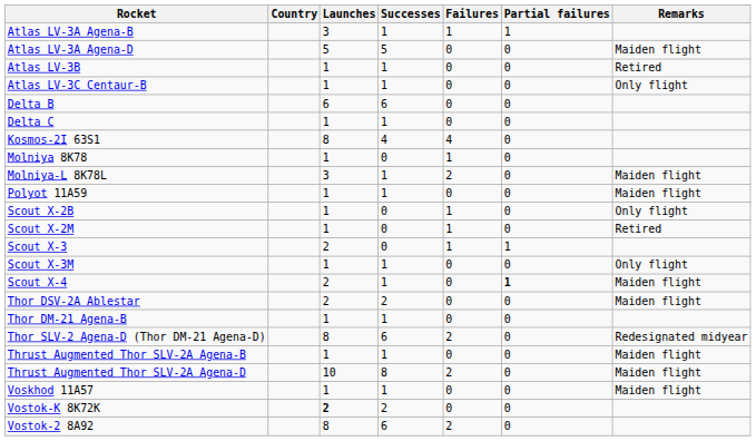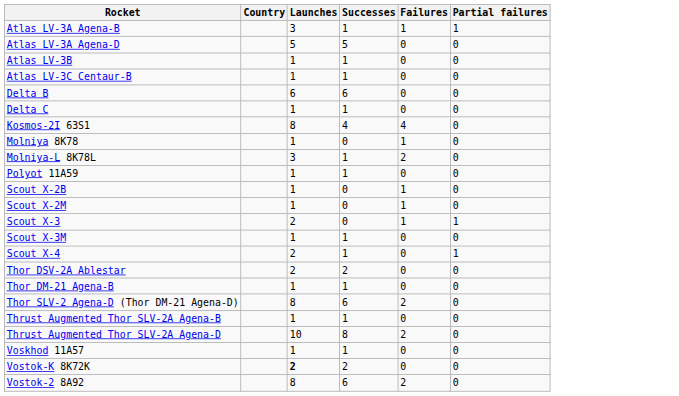 <table class="wikitable sortable">
 <tr>
 <th>Rocket</th>
 <th>Country</th>
 <th>Launches</th>
 <th>Successes</th>
 <th>Failures</th>
 <th>Partial failures</th>
-<th>Remarks</th>
 </tr>
 <tr>
 <td><a href='#'>Atlas LV-3A Agena-B</a></td>
 <td></td>
 <td>3</td>
 <td>1</td>
 <td>1</td>
 <td>1</td>
-<td></td>
 </tr>
 <tr>
 <td><a href='#'>Atlas LV-3A Agena-D</a></td>
 <td></td>
 <td>5</td>
 <td>5</td>
 <td>0</td>
 <td>0</td>
-<td>Maiden flight</td>
 </tr>
 <tr>
 <td><a href='#'>Atlas LV-3B</a></td>
 <td></td>
 <td>1</td>
 <td>1</td>
 <td>0</td>
 <td>0</td>
-<td>Retired</td>
 </tr>
 <tr>
 <td><a href='#'>Atlas LV-3C Centaur-B</a></td>
 <td></td>
 <td>1</td>
 <td>1</td>
 <td>0</td>
 <td>0</td>
-<td>Only flight</td>
 </tr>
 <tr>
 <td><a href='#'>Delta B</a></td>
 <td></td>
 <td>6</td>
 <td>6</td>
 <td>0</td>
 <td>0</td>
-<td></td>
 </tr>
 <tr>
 <td><a href='#'>Delta C</a></td>
 <td></td>
 <td>1</td>
 <td>1</td>
 <td>0</td>
 <td>0</td>
-<td></td>
 </tr>
 <tr>
 <td><a href='#'>Kosmos-2I</a> 63S1</td>
 <td></td>
 <td>8</td>
 <td>4</td>
 <td>4</td>
 <td>0</td>
-<td></td>
 </tr>
 <tr>
 <td><a href='#'>Molniya</a> 8K78</td>
 <td></td>
 <td>1</td>
 <td>0</td>
 <td>1</td>
 <td>0</td>
-<td></td>
 </tr>
 <tr>
 <td><a href='#'>Molniya-L</a> 8K78L</td>
 <td></td>
 <td>3</td>
 <td>1</td>
 <td>2</td>
 <td>0</td>
-<td>Maiden flight</td>
 </tr>
 <tr>
 <td><a href='#'>Polyot</a> 11A59</td>
 <td></td>
 <td>1</td>
 <td>1</td>
 <td>0</td>
 <td>0</td>
-<td>Maiden flight</td>
 </tr>
 <tr>
 <td><a href='#'>Scout X-2B</a></td>
 <td></td>
 <td>1</td>
 <td>0</td>
 <td>1</td>
 <td>0</td>
-<td>Only flight</td>
 </tr>
 <tr>
 <td><a href='#'>Scout X-2M</a></td>
 <td></td>
 <td>1</td>
 <td>0</td>
 <td>1</td>
 <td>0</td>
-<td>Retired</td>
 </tr>
 <tr>
 <td><a href='#'>Scout X-3</a></td>
 <td></td>
 <td>2</td>
 <td>0</td>
 <td>1</td>
 <td>1</td>
-<td></td>
 </tr>
 <tr>
 <td><a href='#'>Scout X-3M</a></td>
 <td></td>
 <td>1</td>
 <td>1</td>
 <td>0</td>
 <td>0</td>
-<td>Only flight</td>
 </tr>
 <tr>
 <td><a href='#'>Scout X-4</a></td>
 <td></td>
 <td>2</td>
 <td>1</td>
 <td>0</td>
-<td><strong>1</strong></td>
-<td>Maiden flight</td>
+<td>1</td>
 </tr>
 <tr>
 <td><a href='#'>Thor DSV-2A Ablestar</a></td>
 <td></td>
 <td>2</td>
 <td>2</td>
 <td>0</td>
 <td>0</td>
-<td>Maiden flight</td>
 </tr>
 <tr>
 <td><a href='#'>Thor DM-21 Agena-B</a></td>
 <td></td>
 <td>1</td>
 <td>1</td>
 <td>0</td>
 <td>0</td>
-<td></td>
 </tr>
 <tr>
 <td><a href='#'>Thor SLV-2 Agena-D</a> (Thor DM-21 Agena-D)</td>
 <td></td>
 <td>8</td>
 <td>6</td>
 <td>2</td>
 <td>0</td>
-<td>Redesignated midyear</td>
 </tr>
 <tr>
 <td><a href='#'>Thrust Augmented Thor SLV-2A Agena-B</a></td>
 <td></td>
 <td>1</td>
 <td>1</td>
 <td>0</td>
 <td>0</td>
-<td>Maiden flight</td>
 </tr>
 <tr>
 <td><a href='#'>Thrust Augmented Thor SLV-2A Agena-D</a></td>
 <td></td>
 <td>10</td>
 <td>8</td>
 <td>2</td>
 <td>0</td>
-<td>Maiden flight</td>
 </tr>
 <tr>
 <td><a href='#'>Voskhod</a> 11A57</td>
 <td></td>
 <td>1</td>
 <td>1</td>
 <td>0</td>
 <td>0</td>
-<td>Maiden flight</td>
 </tr>
 <tr>
 <td><a href='#'>Vostok-K</a> 8K72K</td>
 <td></td>
 <td><strong>2</strong></td>
 <td>2</td>
 <td>0</td>
 <td>0</td>
-<td></td>
 </tr>
 <tr>
 <td><a href='#'>Vostok-2</a> 8A92</td>
 <td></td>
 <td>8</td>
 <td>6</td>
 <td>2</td>
 <td>0</td>
-<td></td>
 </tr>
 </table>
